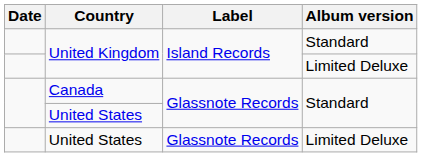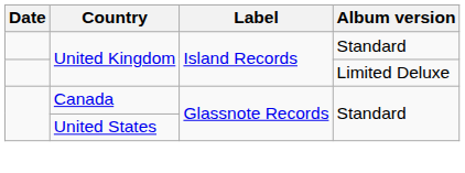 <table class="wikitable">
 <tr>
 <th>Date</th>
 <th>Country</th>
 <th>Label</th>
 <th>Album version</th>
 </tr>
 <tr>
 <td></td>
 <td rowspan = "2"><a href='#'>United Kingdom</a></td>
 <td rowspan = "2"><a href='#'>Island Records</a></td>
 <td>Standard</td>
 </tr>
 <tr>
 <td></td>
 <td>Limited Deluxe</td>
 </tr>
 <tr>
 <td rowspan="2"></td>
 <td><a href='#'>Canada</a></td>
 <td rowspan="2"><a href='#'>Glassnote Records</a></td>
 <td rowspan="2">Standard</td>
 </tr>
 <tr>
 <td><a href='#'>United States</a></td>
 </tr>
-<tr>
-<td></td>
-<td>United States</td>
-<td><a href='#'>Glassnote Records</a></td>
-<td>Limited Deluxe</td>
-</tr>
 </table>
